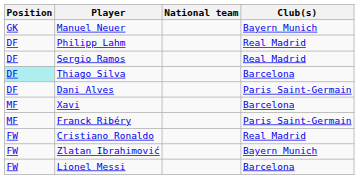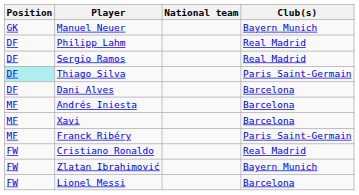 <table class="wikitable">
 <tr>
 <th>Position</th>
 <th>Player</th>
 <th>National team</th>
 <th>Club(s)</th>
 </tr>
 <tr>
 <td><a href='#'>GK</a></td>
 <td><a href='#'>Manuel Neuer</a></td>
 <td></td>
 <td> <a href='#'>Bayern Munich</a></td>
 </tr>
 <tr>
 <td><a href='#'>DF</a></td>
 <td><a href='#'>Philipp Lahm</a></td>
 <td></td>
 <td> <a href='#'>Real Madrid</a></td>
 </tr>
 <tr>
 <td><a href='#'>DF</a></td>
 <td><a href='#'>Sergio Ramos</a></td>
 <td></td>
 <td> <a href='#'>Real Madrid</a></td>
 </tr>
 <tr>
 <td style="background: paleturquoise;"><a href='#'>DF</a></td>
 <td><a href='#'>Thiago Silva</a></td>
 <td></td>
-<td> <a href='#'>Barcelona</a></td>
+<td> <a href='#'>Paris Saint-Germain</a></td>
 </tr>
 <tr>
 <td><a href='#'>DF</a></td>
 <td><a href='#'>Dani Alves</a></td>
 <td></td>
-<td> <a href='#'>Paris Saint-Germain</a></td>
+<td> <a href='#'>Barcelona</a></td>
+</tr>
+<tr>
+<td><a href='#'>MF</a></td>
+<td><a href='#'>Andrés Iniesta</a></td>
+<td></td>
+<td> <a href='#'>Barcelona</a></td>
 </tr>
 <tr>
 <td><a href='#'>MF</a></td>
 <td><a href='#'>Xavi</a></td>
 <td></td>
 <td> <a href='#'>Barcelona</a></td>
 </tr>
 <tr>
 <td><a href='#'>MF</a></td>
 <td><a href='#'>Franck Ribéry</a></td>
 <td></td>
 <td> <a href='#'>Paris Saint-Germain</a></td>
 </tr>
 <tr>
 <td><a href='#'>FW</a></td>
 <td><a href='#'>Cristiano Ronaldo</a></td>
 <td></td>
 <td> <a href='#'>Real Madrid</a></td>
 </tr>
 <tr>
 <td><a href='#'>FW</a></td>
 <td><a href='#'>Zlatan Ibrahimović</a></td>
 <td></td>
 <td> <a href='#'>Bayern Munich</a></td>
 </tr>
 <tr>
 <td><a href='#'>FW</a></td>
 <td><a href='#'>Lionel Messi</a></td>
 <td></td>
 <td> <a href='#'>Barcelona</a></td>
 </tr>
 </table>
